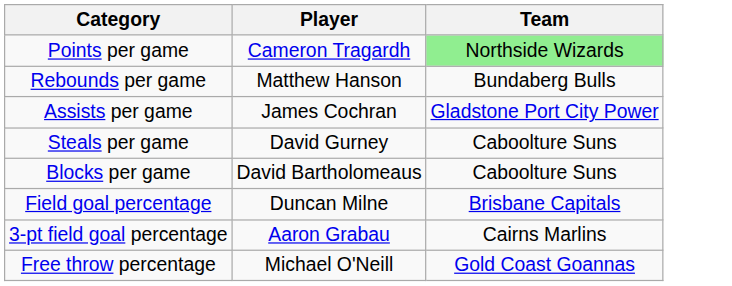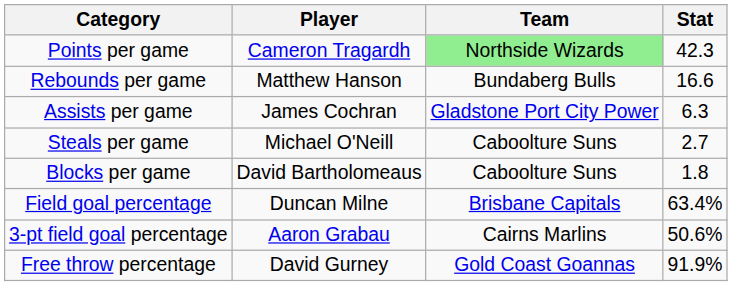 <table class="wikitable" style="text-align:center">
 <tr>
 <th>Category</th>
 <th>Player</th>
 <th>Team</th>
+<th>Stat</th>
 </tr>
 <tr>
 <td><a href='#'>Points</a> per game</td>
 <td><a href='#'>Cameron Tragardh</a></td>
 <td style="background: lightgreen;">Northside Wizards</td>
+<td>42.3</td>
 </tr>
 <tr>
 <td><a href='#'>Rebounds</a> per game</td>
 <td>Matthew Hanson</td>
 <td>Bundaberg Bulls</td>
+<td>16.6</td>
 </tr>
 <tr>
 <td><a href='#'>Assists</a> per game</td>
 <td>James Cochran</td>
 <td><a href='#'>Gladstone Port City Power</a></td>
+<td>6.3</td>
 </tr>
 <tr>
 <td><a href='#'>Steals</a> per game</td>
-<td>David Gurney</td>
+<td>Michael O'Neill</td>
 <td>Caboolture Suns</td>
+<td>2.7</td>
 </tr>
 <tr>
 <td><a href='#'>Blocks</a> per game</td>
 <td>David Bartholomeaus</td>
 <td>Caboolture Suns</td>
+<td>1.8</td>
 </tr>
 <tr>
 <td><a href='#'>Field goal percentage</a></td>
 <td>Duncan Milne</td>
 <td><a href='#'>Brisbane Capitals</a></td>
+<td>63.4%</td>
 </tr>
 <tr>
 <td><a href='#'>3-pt field goal</a> percentage</td>
 <td><a href='#'>Aaron Grabau</a></td>
 <td>Cairns Marlins</td>
+<td>50.6%</td>
 </tr>
 <tr>
 <td><a href='#'>Free throw</a> percentage</td>
-<td>Michael O'Neill</td>
+<td>David Gurney</td>
 <td><a href='#'>Gold Coast Goannas</a></td>
+<td>91.9%</td>
 </tr>
 </table>
